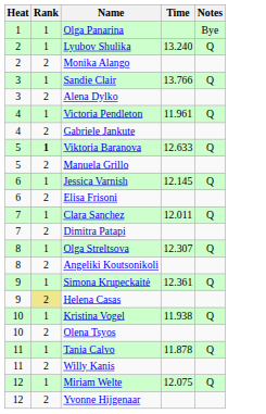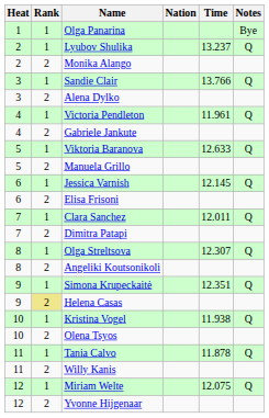 <table class="wikitable sortable" style="text-align:center">
 <tr>
 <th>Heat</th>
 <th>Rank</th>
 <th>Name</th>
+<th>Nation</th>
 <th>Time</th>
 <th>Notes</th>
 </tr>
 <tr style="background: #ccffcc;">
 <td>1</td>
 <td>1</td>
 <td align=left><a href='#'>Olga Panarina</a></td>
+<td align=left></td>
 <td></td>
 <td>Bye</td>
 </tr>
 <tr style="background: #ccffcc;">
 <td>2</td>
 <td>1</td>
 <td align=left><a href='#'>Lyubov Shulika</a></td>
-<td>13.240</td>
+<td align=left></td>
+<td>13.237</td>
 <td>Q</td>
 </tr>
 <tr>
 <td>2</td>
 <td>2</td>
 <td align=left><a href='#'>Monika Alango</a></td>
+<td align=left></td>
 <td></td>
 <td></td>
 </tr>
 <tr style="background: #ccffcc;">
 <td>3</td>
 <td>1</td>
 <td align=left><a href='#'>Sandie Clair</a></td>
+<td align=left></td>
 <td>13.766</td>
 <td>Q</td>
 </tr>
 <tr>
 <td>3</td>
 <td>2</td>
 <td align=left><a href='#'>Alena Dylko</a></td>
+<td align=left></td>
 <td></td>
 <td></td>
 </tr>
 <tr style="background: #ccffcc;">
 <td>4</td>
 <td>1</td>
 <td align=left><a href='#'>Victoria Pendleton</a></td>
+<td align=left></td>
 <td>11.961</td>
 <td>Q</td>
 </tr>
 <tr>
 <td>4</td>
 <td>2</td>
 <td align=left><a href='#'>Gabriele Jankute</a></td>
+<td align=left></td>
 <td></td>
 <td></td>
 </tr>
 <tr style="background: #ccffcc;">
 <td>5</td>
-<td><strong>1</strong></td>
+<td>1</td>
 <td align=left><a href='#'>Viktoria Baranova</a></td>
+<td align=left></td>
 <td>12.633</td>
 <td>Q</td>
 </tr>
 <tr>
 <td>5</td>
 <td>2</td>
 <td align=left><a href='#'>Manuela Grillo</a></td>
+<td align=left></td>
 <td></td>
 <td></td>
 </tr>
 <tr style="background: #ccffcc;">
 <td>6</td>
 <td>1</td>
 <td align=left><a href='#'>Jessica Varnish</a></td>
+<td align=left></td>
 <td>12.145</td>
 <td>Q</td>
 </tr>
 <tr>
 <td>6</td>
 <td>2</td>
 <td align=left><a href='#'>Elisa Frisoni</a></td>
+<td align=left></td>
 <td></td>
 <td></td>
 </tr>
 <tr style="background: #ccffcc;">
 <td>7</td>
 <td>1</td>
 <td align=left><a href='#'>Clara Sanchez</a></td>
+<td align=left></td>
 <td>12.011</td>
 <td>Q</td>
 </tr>
 <tr>
 <td>7</td>
 <td>2</td>
 <td align=left><a href='#'>Dimitra Patapi</a></td>
+<td align=left></td>
 <td></td>
 <td></td>
 </tr>
 <tr style="background: #ccffcc;">
 <td>8</td>
 <td>1</td>
 <td align=left><a href='#'>Olga Streltsova</a></td>
+<td align=left></td>
 <td>12.307</td>
 <td>Q</td>
 </tr>
 <tr>
 <td>8</td>
 <td>2</td>
 <td align=left><a href='#'>Angeliki Koutsonikoli</a></td>
+<td align=left></td>
 <td></td>
 <td></td>
 </tr>
 <tr style="background: #ccffcc;">
 <td>9</td>
 <td>1</td>
 <td align=left><a href='#'>Simona Krupeckaitė</a></td>
-<td>12.361</td>
+<td align=left></td>
+<td>12.351</td>
 <td>Q</td>
 </tr>
 <tr>
 <td>9</td>
 <td style="background: khaki;">2</td>
 <td align=left><a href='#'>Helena Casas</a></td>
+<td align=left></td>
 <td></td>
 <td></td>
 </tr>
 <tr style="background: #ccffcc;">
 <td>10</td>
 <td>1</td>
 <td align=left><a href='#'>Kristina Vogel</a></td>
+<td align=left></td>
 <td>11.938</td>
 <td>Q</td>
 </tr>
 <tr>
 <td>10</td>
 <td>2</td>
 <td align=left><a href='#'>Olena Tsyos</a></td>
+<td align=left></td>
 <td></td>
 <td></td>
 </tr>
 <tr style="background: #ccffcc;">
 <td>11</td>
 <td>1</td>
 <td align=left><a href='#'>Tania Calvo</a></td>
+<td align=left></td>
 <td>11.878</td>
 <td>Q</td>
 </tr>
 <tr>
 <td>11</td>
 <td>2</td>
 <td align=left><a href='#'>Willy Kanis</a></td>
+<td align=left></td>
 <td></td>
 <td></td>
 </tr>
 <tr style="background: #ccffcc;">
 <td>12</td>
 <td>1</td>
 <td align=left><a href='#'>Miriam Welte</a></td>
+<td align=left></td>
 <td>12.075</td>
 <td>Q</td>
 </tr>
 <tr>
 <td>12</td>
 <td>2</td>
 <td align=left><a href='#'>Yvonne Hijgenaar</a></td>
+<td align=left></td>
 <td></td>
 <td></td>
 </tr>
 </table>
